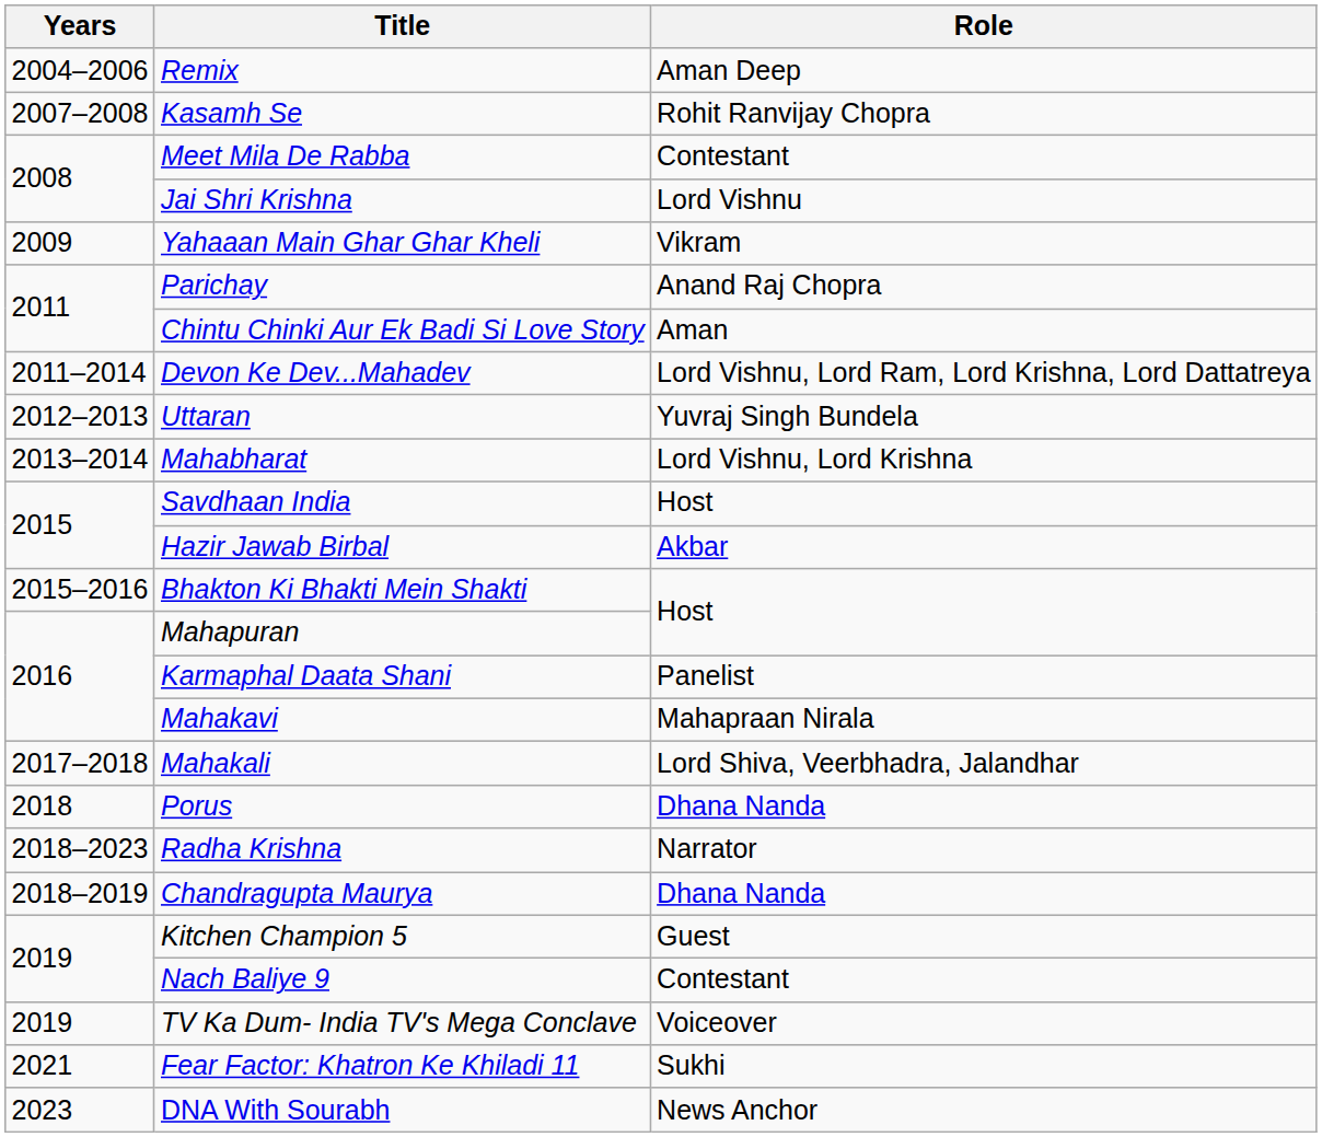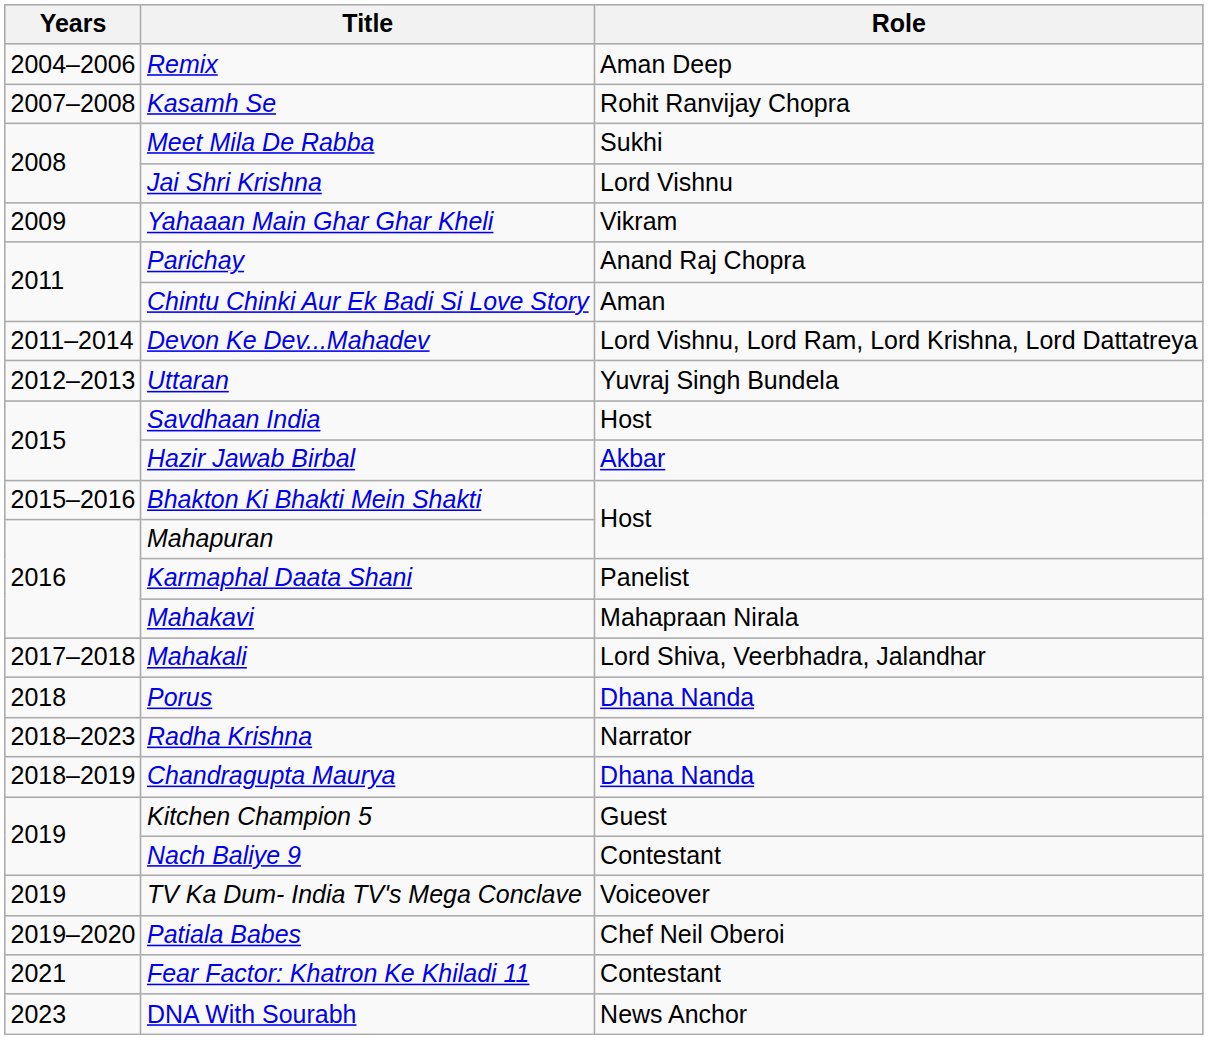 <table class="wikitable">
 <tr>
 <th scope="col">Years</th>
 <th scope="col">Title</th>
 <th scope="col">Role</th>
 </tr>
 <tr>
 <td>2004–2006</td>
 <td><em><a href='#'>Remix</a></em></td>
 <td>Aman Deep</td>
 </tr>
 <tr>
 <td>2007–2008</td>
 <td><em><a href='#'>Kasamh Se</a></em></td>
 <td>Rohit Ranvijay Chopra</td>
 </tr>
 <tr>
 <td rowspan="2">2008</td>
 <td><em><a href='#'>Meet Mila De Rabba</a></em></td>
-<td>Contestant</td>
+<td>Sukhi</td>
 </tr>
 <tr>
 <td><em><a href='#'>Jai Shri Krishna</a></em></td>
 <td>Lord Vishnu</td>
 </tr>
 <tr>
 <td>2009</td>
 <td><em><a href='#'>Yahaaan Main Ghar Ghar Kheli</a></em></td>
 <td>Vikram</td>
 </tr>
 <tr>
 <td rowspan="2">2011</td>
 <td><em><a href='#'>Parichay</a></em></td>
 <td>Anand Raj Chopra</td>
 </tr>
 <tr>
 <td><em><a href='#'>Chintu Chinki Aur Ek Badi Si Love Story</a></em></td>
 <td>Aman</td>
 </tr>
 <tr>
 <td>2011–2014</td>
 <td><em><a href='#'>Devon Ke Dev...Mahadev</a></em></td>
 <td>Lord Vishnu, Lord Ram, Lord Krishna, Lord Dattatreya</td>
 </tr>
 <tr>
 <td>2012–2013</td>
 <td><em><a href='#'>Uttaran</a></em></td>
 <td>Yuvraj Singh Bundela</td>
-</tr>
-<tr>
-<td>2013–2014</td>
-<td><em><a href='#'>Mahabharat</a></em></td>
-<td>Lord Vishnu, Lord Krishna</td>
 </tr>
 <tr>
 <td rowspan="2">2015</td>
 <td><em><a href='#'>Savdhaan India</a></em></td>
 <td>Host</td>
 </tr>
 <tr>
 <td><em><a href='#'>Hazir Jawab Birbal</a></em></td>
 <td><a href='#'>Akbar</a></td>
 </tr>
 <tr>
 <td>2015–2016</td>
 <td><em><a href='#'>Bhakton Ki Bhakti Mein Shakti</a></em></td>
 <td rowspan ="2">Host</td>
 </tr>
 <tr>
 <td rowspan="3">2016</td>
 <td><em>Mahapuran</em></td>
 </tr>
 <tr>
 <td><em><a href='#'>Karmaphal Daata Shani</a></em></td>
 <td>Panelist</td>
 </tr>
 <tr>
 <td><em><a href='#'>Mahakavi</a></em></td>
 <td>Mahapraan Nirala</td>
 </tr>
 <tr>
 <td>2017–2018</td>
 <td><em><a href='#'>Mahakali</a></em></td>
 <td>Lord Shiva, Veerbhadra, Jalandhar</td>
 </tr>
 <tr>
 <td>2018</td>
 <td><em><a href='#'>Porus</a></em></td>
 <td><a href='#'>Dhana Nanda</a></td>
 </tr>
 <tr>
 <td>2018–2023</td>
 <td><em><a href='#'>Radha Krishna</a></em></td>
 <td>Narrator</td>
 </tr>
 <tr>
 <td>2018–2019</td>
 <td><em><a href='#'>Chandragupta Maurya</a></em></td>
 <td><a href='#'>Dhana Nanda</a></td>
 </tr>
 <tr>
 <td rowspan="2">2019</td>
 <td><em>Kitchen Champion 5</em></td>
 <td>Guest</td>
 </tr>
 <tr>
 <td><em><a href='#'>Nach Baliye 9</a></em></td>
 <td>Contestant</td>
 </tr>
 <tr>
 <td>2019</td>
 <td><em>TV Ka Dum- India TV's Mega Conclave</em></td>
 <td>Voiceover</td>
 </tr>
 <tr>
+<td>2019–2020</td>
+<td><em><a href='#'>Patiala Babes</a></em></td>
+<td>Chef Neil Oberoi</td>
+</tr>
+<tr>
 <td>2021</td>
 <td><em><a href='#'>Fear Factor: Khatron Ke Khiladi 11</a></em></td>
-<td>Sukhi</td>
+<td>Contestant</td>
 </tr>
 <tr>
 <td>2023</td>
 <td><a href='#'>DNA With Sourabh</a></td>
 <td>News Anchor</td>
 </tr>
 </table>
